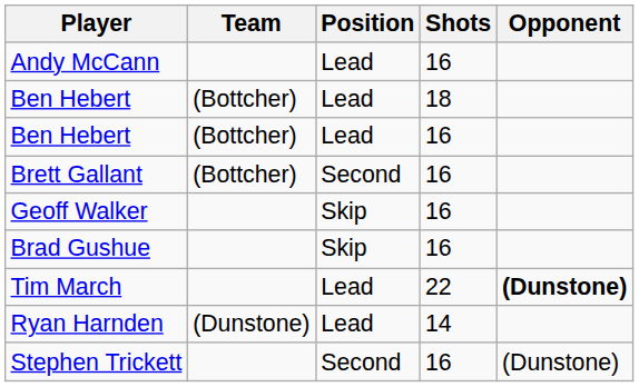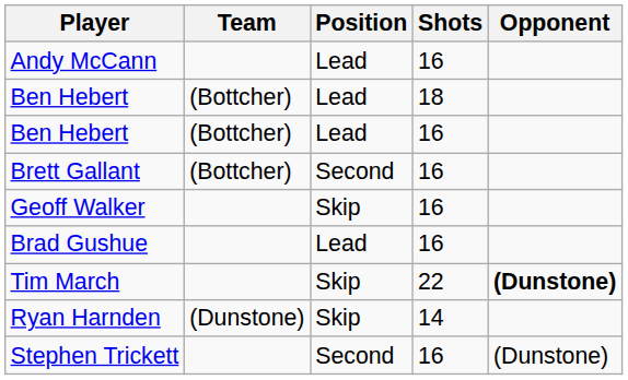 <table class="wikitable sortable">
 <tr>
 <th>Player</th>
 <th>Team</th>
 <th>Position</th>
 <th>Shots</th>
 <th>Opponent</th>
 </tr>
 <tr>
 <td><a href='#'>Andy McCann</a></td>
 <td></td>
 <td data-sort-value="1">Lead</td>
 <td>16</td>
 <td></td>
 </tr>
 <tr>
 <td><a href='#'>Ben Hebert</a></td>
 <td> (Bottcher)</td>
 <td data-sort-value="1">Lead</td>
 <td>18</td>
 <td></td>
 </tr>
 <tr>
 <td><a href='#'>Ben Hebert</a></td>
 <td> (Bottcher)</td>
 <td data-sort-value="1">Lead</td>
 <td>16</td>
 <td></td>
 </tr>
 <tr>
 <td><a href='#'>Brett Gallant</a></td>
 <td> (Bottcher)</td>
 <td data-sort-value="2">Second</td>
 <td>16</td>
 <td></td>
 </tr>
 <tr>
 <td><a href='#'>Geoff Walker</a></td>
 <td></td>
 <td data-sort-value="4">Skip</td>
 <td>16</td>
 <td></td>
 </tr>
 <tr>
 <td><a href='#'>Brad Gushue</a></td>
 <td></td>
-<td data-sort-value="4">Skip</td>
+<td data-sort-value="1">Lead</td>
 <td>16</td>
 <td></td>
 </tr>
 <tr>
 <td><a href='#'>Tim March</a></td>
 <td></td>
-<td data-sort-value="1">Lead</td>
+<td data-sort-value="4">Skip</td>
 <td>22</td>
 <td><strong> (Dunstone)</strong></td>
 </tr>
 <tr>
 <td><a href='#'>Ryan Harnden</a></td>
 <td> (Dunstone)</td>
-<td data-sort-value="1">Lead</td>
+<td data-sort-value="4">Skip</td>
 <td>14</td>
 <td></td>
 </tr>
 <tr>
 <td><a href='#'>Stephen Trickett</a></td>
 <td></td>
 <td data-sort-value="2">Second</td>
 <td>16</td>
 <td> (Dunstone)</td>
 </tr>
 </table>
